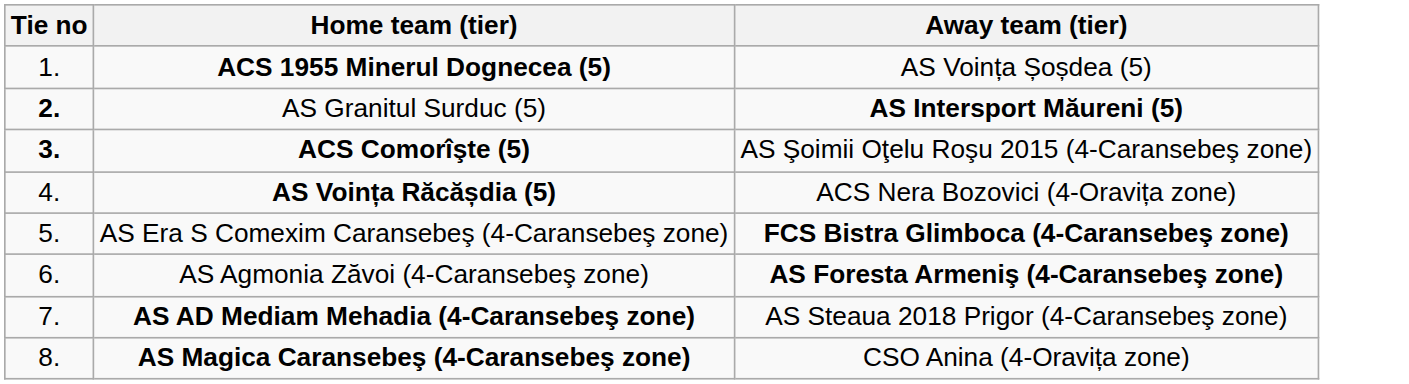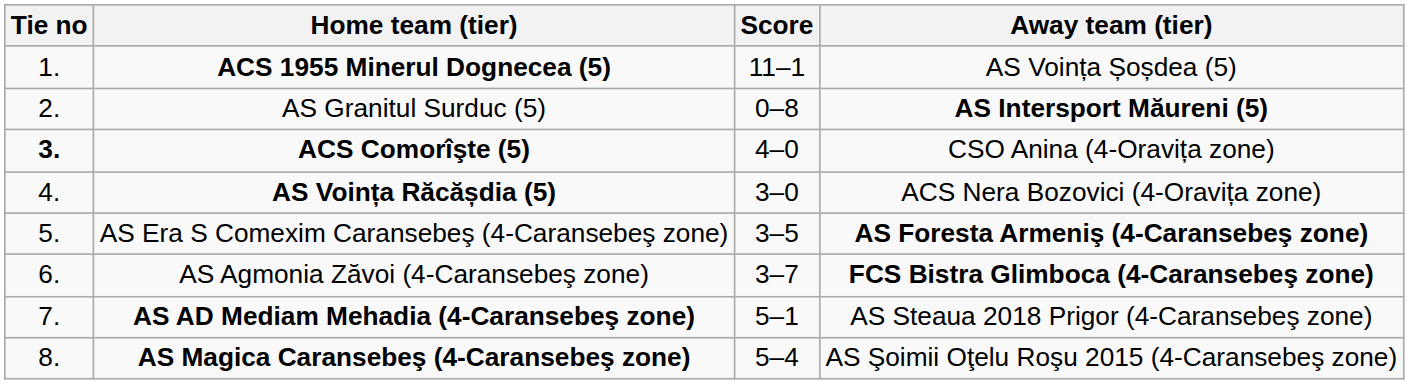 <table class="wikitable" style="text-align: center">
 <tr>
 <th>Tie no</th>
 <th>Home team (tier)</th>
+<th>Score</th>
 <th>Away team (tier)</th>
 </tr>
 <tr>
 <td>1.</td>
 <td><strong>ACS 1955 Minerul Dognecea (5)</strong></td>
+<td>11–1</td>
 <td>AS Voința Șoșdea (5)</td>
 </tr>
 <tr>
-<td><strong>2.</strong></td>
+<td>2.</td>
 <td>AS Granitul Surduc (5)</td>
+<td>0–8</td>
 <td><strong>AS Intersport Măureni (5)</strong></td>
 </tr>
 <tr>
 <td><strong>3.</strong></td>
 <td><strong>ACS Comorîşte (5)</strong></td>
-<td>AS Şoimii Oţelu Roşu 2015 (4-Caransebeş zone)</td>
+<td>4–0</td>
+<td>CSO Anina (4-Oravița zone)</td>
 </tr>
 <tr>
 <td>4.</td>
 <td><strong>AS Voința Răcășdia (5)</strong></td>
+<td>3–0</td>
 <td>ACS Nera Bozovici (4-Oravița zone)</td>
 </tr>
 <tr>
 <td>5.</td>
 <td>AS Era S Comexim Caransebeş (4-Caransebeş zone)</td>
-<td><strong>FCS Bistra Glimboca (4-Caransebeş zone)</strong></td>
+<td>3–5</td>
+<td><strong>AS Foresta Armeniş (4-Caransebeş zone)</strong></td>
 </tr>
 <tr>
 <td>6.</td>
 <td>AS Agmonia Zăvoi (4-Caransebeş zone)</td>
-<td><strong>AS Foresta Armeniş (4-Caransebeş zone)</strong></td>
+<td>3–7</td>
+<td><strong>FCS Bistra Glimboca (4-Caransebeş zone)</strong></td>
 </tr>
 <tr>
 <td>7.</td>
 <td><strong>AS AD Mediam Mehadia (4-Caransebeş zone)</strong></td>
+<td>5–1</td>
 <td>AS Steaua 2018 Prigor (4-Caransebeş zone)</td>
 </tr>
 <tr>
 <td>8.</td>
 <td><strong>AS Magica Caransebeş (4-Caransebeş zone)</strong></td>
-<td>CSO Anina (4-Oravița zone)</td>
+<td>5–4</td>
+<td>AS Şoimii Oţelu Roşu 2015 (4-Caransebeş zone)</td>
 </tr>
 </table>
